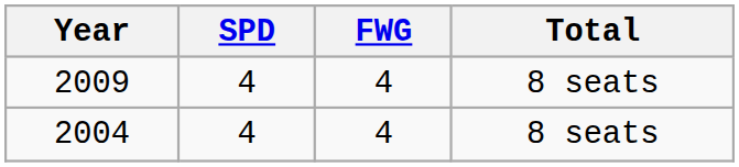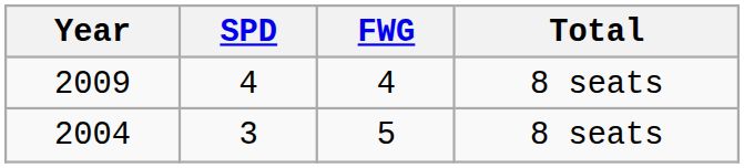 <table class="wikitable" width="300">
 <tr>
 <th>Year</th>
 <th><a href='#'>SPD</a></th>
 <th><a href='#'>FWG</a></th>
 <th>Total</th>
 </tr>
 <tr align="center">
 <td>2009</td>
 <td>4</td>
 <td>4</td>
 <td>8 seats</td>
 </tr>
 <tr align="center">
 <td>2004</td>
-<td>4</td>
-<td>4</td>
+<td>3</td>
+<td>5</td>
 <td>8 seats</td>
 </tr>
 </table>
